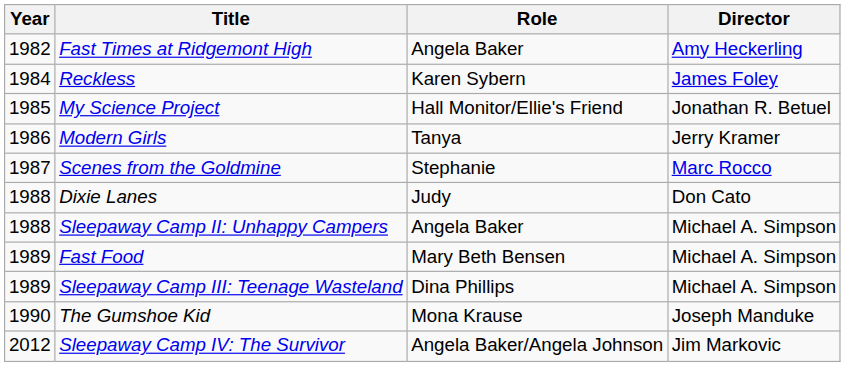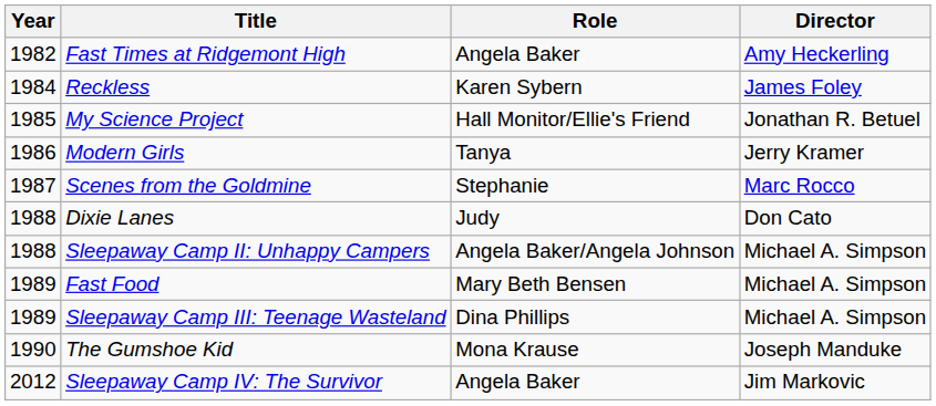 <table class="wikitable">
 <tr>
 <th>Year</th>
 <th>Title</th>
 <th>Role</th>
 <th>Director</th>
 </tr>
 <tr>
 <td>1982</td>
 <td><em><a href='#'>Fast Times at Ridgemont High</a></em></td>
 <td>Angela Baker</td>
 <td><a href='#'>Amy Heckerling</a></td>
 </tr>
 <tr>
 <td>1984</td>
 <td><em><a href='#'>Reckless</a></em></td>
 <td>Karen Sybern</td>
 <td><a href='#'>James Foley</a></td>
 </tr>
 <tr>
 <td>1985</td>
 <td><em><a href='#'>My Science Project</a></em></td>
 <td>Hall Monitor/Ellie's Friend </td>
 <td>Jonathan R. Betuel</td>
 </tr>
 <tr>
 <td>1986</td>
 <td><em><a href='#'>Modern Girls</a></em></td>
 <td>Tanya</td>
 <td>Jerry Kramer</td>
 </tr>
 <tr>
 <td>1987</td>
 <td><em><a href='#'>Scenes from the Goldmine</a></em></td>
 <td>Stephanie</td>
 <td><a href='#'>Marc Rocco</a></td>
 </tr>
 <tr>
 <td>1988</td>
 <td><em>Dixie Lanes</em></td>
 <td>Judy</td>
 <td>Don Cato</td>
 </tr>
 <tr>
 <td>1988</td>
 <td><em><a href='#'>Sleepaway Camp II: Unhappy Campers</a></em></td>
-<td>Angela Baker </td>
+<td>Angela Baker/Angela Johnson</td>
 <td>Michael A. Simpson</td>
 </tr>
 <tr>
 <td>1989</td>
 <td><em><a href='#'>Fast Food</a></em></td>
 <td>Mary Beth Bensen</td>
 <td>Michael A. Simpson</td>
 </tr>
 <tr>
 <td>1989</td>
 <td><em><a href='#'>Sleepaway Camp III: Teenage Wasteland</a></em></td>
 <td>Dina Phillips</td>
 <td>Michael A. Simpson</td>
 </tr>
 <tr>
 <td>1990</td>
 <td><em>The Gumshoe Kid</em></td>
 <td>Mona Krause</td>
 <td>Joseph Manduke</td>
 </tr>
 <tr>
 <td>2012</td>
 <td><em><a href='#'>Sleepaway Camp IV: The Survivor</a></em></td>
-<td>Angela Baker/Angela Johnson</td>
+<td>Angela Baker </td>
 <td>Jim Markovic</td>
 </tr>
 </table>
